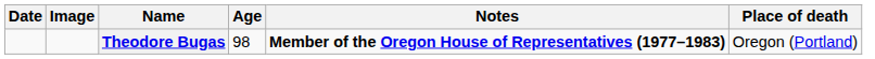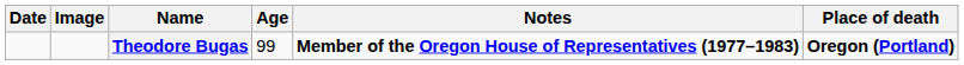 <table class="wikitable sortable plainrowheaders">
 <tr valign=bottom>
 <th scope="col">Date</th>
 <th scope="col">Image</th>
 <th scope="col">Name</th>
 <th scope="col">Age</th>
 <th scope="col">Notes</th>
 <th scope="col">Place of death</th>
 </tr>
 <tr>
 <td></td>
 <td></td>
 <th scope="row"><a href='#'>Theodore Bugas</a></th>
-<td>98</td>
+<td>99</td>
 <td><strong>Member of the <a href='#'>Oregon House of Representatives</a> (1977–1983)</strong></td>
-<td>Oregon (<a href='#'>Portland</a>)</td>
+<td><strong>Oregon (<a href='#'>Portland</a>)</strong></td>
 </tr>
 </table>
